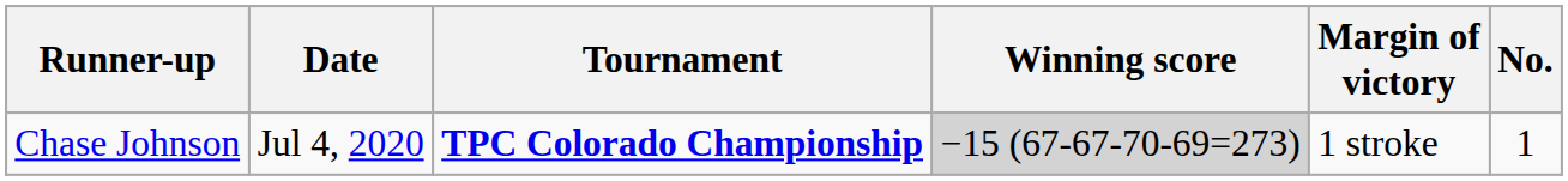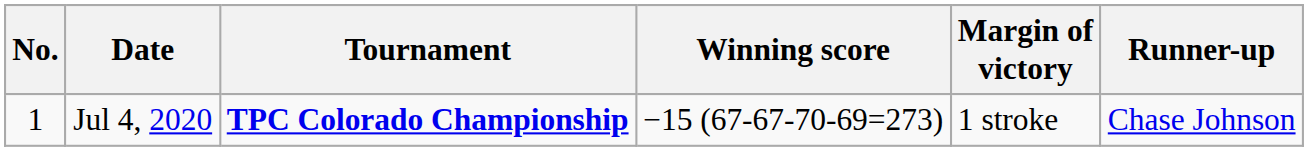 <table class="wikitable" style="font-size:95%;">
 <tr>
-<th>Runner-up</th>
+<th>No.</th>
 <th>Date</th>
 <th>Tournament</th>
 <th>Winning score</th>
 <th>Margin of<br>victory</th>
-<th>No.</th>
+<th>Runner-up</th>
 </tr>
 <tr>
-<td> <a href='#'>Chase Johnson</a></td>
+<td align=center>1</td>
 <td align=right>Jul 4, <a href='#'>2020</a></td>
 <td><strong><a href='#'>TPC Colorado Championship</a></strong></td>
-<td style="background: lightgrey;">−15 (67-67-70-69=273)</td>
+<td>−15 (67-67-70-69=273)</td>
 <td>1 stroke</td>
-<td align=center>1</td>
+<td> <a href='#'>Chase Johnson</a></td>
 </tr>
 </table>
